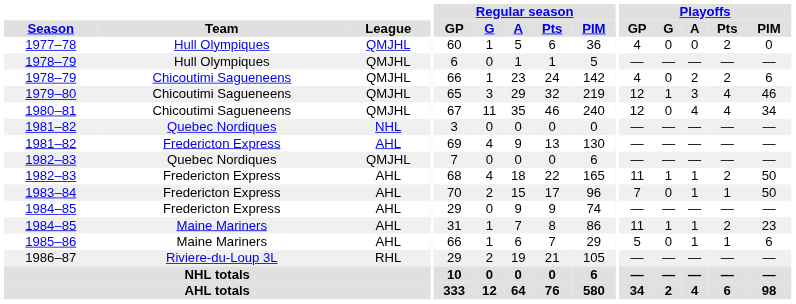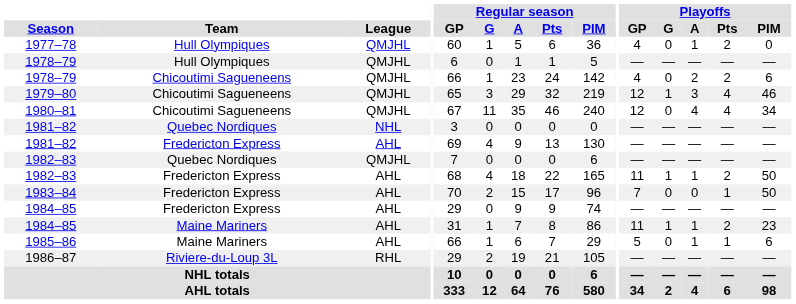 <table border="0" cellpadding="1" cellspacing="0" style="text-align:center; width:60em">
 <tr bgcolor="#e0e0e0">
 <th colspan="3" bgcolor="#ffffff"></th>
 <th rowspan="99" bgcolor="#ffffff"></th>
 <th colspan="5"><a href='#'>Regular season</a></th>
 <th rowspan="99" bgcolor="#ffffff"></th>
 <th colspan="5"><a href='#'>Playoffs</a></th>
 </tr>
 <tr bgcolor="#e0e0e0">
 <th><a href='#'>Season</a></th>
 <th>Team</th>
 <th>League</th>
 <th>GP</th>
 <th><a href='#'>G</a></th>
 <th><a href='#'>A</a></th>
 <th><a href='#'>Pts</a></th>
 <th><a href='#'>PIM</a></th>
 <th>GP</th>
 <th>G</th>
 <th>A</th>
 <th>Pts</th>
 <th>PIM</th>
 </tr>
 <tr>
 <td><a href='#'>1977–78</a></td>
 <td><a href='#'>Hull Olympiques</a></td>
 <td><a href='#'>QMJHL</a></td>
 <td>60</td>
 <td>1</td>
 <td>5</td>
 <td>6</td>
 <td>36</td>
 <td>4</td>
 <td>0</td>
-<td>0</td>
+<td>1</td>
 <td>2</td>
 <td>0</td>
 </tr>
 <tr bgcolor="#f0f0f0">
 <td><a href='#'>1978–79</a></td>
 <td>Hull Olympiques</td>
 <td>QMJHL</td>
 <td>6</td>
 <td>0</td>
 <td>1</td>
 <td>1</td>
 <td>5</td>
 <td>—</td>
 <td>—</td>
 <td>—</td>
 <td>—</td>
 <td>—</td>
 </tr>
 <tr>
 <td><a href='#'>1978–79</a></td>
 <td><a href='#'>Chicoutimi Sagueneens</a></td>
 <td>QMJHL</td>
 <td>66</td>
 <td>1</td>
 <td>23</td>
 <td>24</td>
 <td>142</td>
 <td>4</td>
 <td>0</td>
 <td>2</td>
 <td>2</td>
 <td>6</td>
 </tr>
 <tr bgcolor="#f0f0f0">
 <td><a href='#'>1979–80</a></td>
 <td>Chicoutimi Sagueneens</td>
 <td>QMJHL</td>
 <td>65</td>
 <td>3</td>
 <td>29</td>
 <td>32</td>
 <td>219</td>
 <td>12</td>
 <td>1</td>
 <td>3</td>
 <td>4</td>
 <td>46</td>
 </tr>
 <tr>
 <td><a href='#'>1980–81</a></td>
 <td>Chicoutimi Sagueneens</td>
 <td>QMJHL</td>
 <td>67</td>
 <td>11</td>
 <td>35</td>
 <td>46</td>
 <td>240</td>
 <td>12</td>
 <td>0</td>
 <td>4</td>
 <td>4</td>
 <td>34</td>
 </tr>
 <tr bgcolor="#f0f0f0">
 <td><a href='#'>1981–82</a></td>
 <td><a href='#'>Quebec Nordiques</a></td>
 <td><a href='#'>NHL</a></td>
 <td>3</td>
 <td>0</td>
 <td>0</td>
 <td>0</td>
 <td>0</td>
 <td>—</td>
 <td>—</td>
 <td>—</td>
 <td>—</td>
 <td>—</td>
 </tr>
 <tr>
 <td><a href='#'>1981–82</a></td>
 <td><a href='#'>Fredericton Express</a></td>
 <td><a href='#'>AHL</a></td>
 <td>69</td>
 <td>4</td>
 <td>9</td>
 <td>13</td>
 <td>130</td>
 <td>—</td>
 <td>—</td>
 <td>—</td>
 <td>—</td>
 <td>—</td>
 </tr>
 <tr bgcolor="#f0f0f0">
 <td><a href='#'>1982–83</a></td>
 <td>Quebec Nordiques</td>
 <td>QMJHL</td>
 <td>7</td>
 <td>0</td>
 <td>0</td>
 <td>0</td>
 <td>6</td>
 <td>—</td>
 <td>—</td>
 <td>—</td>
 <td>—</td>
 <td>—</td>
 </tr>
 <tr>
 <td><a href='#'>1982–83</a></td>
 <td>Fredericton Express</td>
 <td>AHL</td>
 <td>68</td>
 <td>4</td>
 <td>18</td>
 <td>22</td>
 <td>165</td>
 <td>11</td>
 <td>1</td>
 <td>1</td>
 <td>2</td>
 <td>50</td>
 </tr>
 <tr bgcolor="#f0f0f0">
 <td><a href='#'>1983–84</a></td>
 <td>Fredericton Express</td>
 <td>AHL</td>
 <td>70</td>
 <td>2</td>
 <td>15</td>
 <td>17</td>
 <td>96</td>
 <td>7</td>
 <td>0</td>
-<td>1</td>
+<td>0</td>
 <td>1</td>
 <td>50</td>
 </tr>
 <tr>
 <td><a href='#'>1984–85</a></td>
 <td>Fredericton Express</td>
 <td>AHL</td>
 <td>29</td>
 <td>0</td>
 <td>9</td>
 <td>9</td>
 <td>74</td>
 <td>—</td>
 <td>—</td>
 <td>—</td>
 <td>—</td>
 <td>—</td>
 </tr>
 <tr bgcolor="#f0f0f0">
 <td><a href='#'>1984–85</a></td>
 <td><a href='#'>Maine Mariners</a></td>
 <td>AHL</td>
 <td>31</td>
 <td>1</td>
 <td>7</td>
 <td>8</td>
 <td>86</td>
 <td>11</td>
 <td>1</td>
 <td>1</td>
 <td>2</td>
 <td>23</td>
 </tr>
 <tr>
 <td><a href='#'>1985–86</a></td>
 <td>Maine Mariners</td>
 <td>AHL</td>
 <td>66</td>
 <td>1</td>
 <td>6</td>
 <td>7</td>
 <td>29</td>
 <td>5</td>
 <td>0</td>
 <td>1</td>
 <td>1</td>
 <td>6</td>
 </tr>
 <tr bgcolor="#f0f0f0">
 <td>1986–87</td>
 <td><a href='#'>Riviere-du-Loup 3L</a></td>
 <td>RHL</td>
 <td>29</td>
 <td>2</td>
 <td>19</td>
 <td>21</td>
 <td>105</td>
 <td>—</td>
 <td>—</td>
 <td>—</td>
 <td>—</td>
 <td>—</td>
 </tr>
 <tr>
 </tr>
 <tr ALIGN="center" bgcolor="#e0e0e0">
 <th colspan="3">NHL totals</th>
 <th ALIGN="center">10</th>
 <th ALIGN="center">0</th>
 <th ALIGN="center">0</th>
 <th ALIGN="center">0</th>
 <th ALIGN="center">6</th>
 <th ALIGN="center">—</th>
 <th ALIGN="center">—</th>
 <th ALIGN="center">—</th>
 <th ALIGN="center">—</th>
 <th ALIGN="center">—</th>
 </tr>
 <tr>
 </tr>
 <tr ALIGN="center" bgcolor="#e0e0e0">
 <th colspan="3">AHL totals</th>
 <th ALIGN="center">333</th>
 <th ALIGN="center">12</th>
 <th ALIGN="center">64</th>
 <th ALIGN="center">76</th>
 <th ALIGN="center">580</th>
 <th ALIGN="center">34</th>
 <th ALIGN="center">2</th>
 <th ALIGN="center">4</th>
 <th ALIGN="center">6</th>
 <th ALIGN="center">98</th>
 </tr>
 </table>
